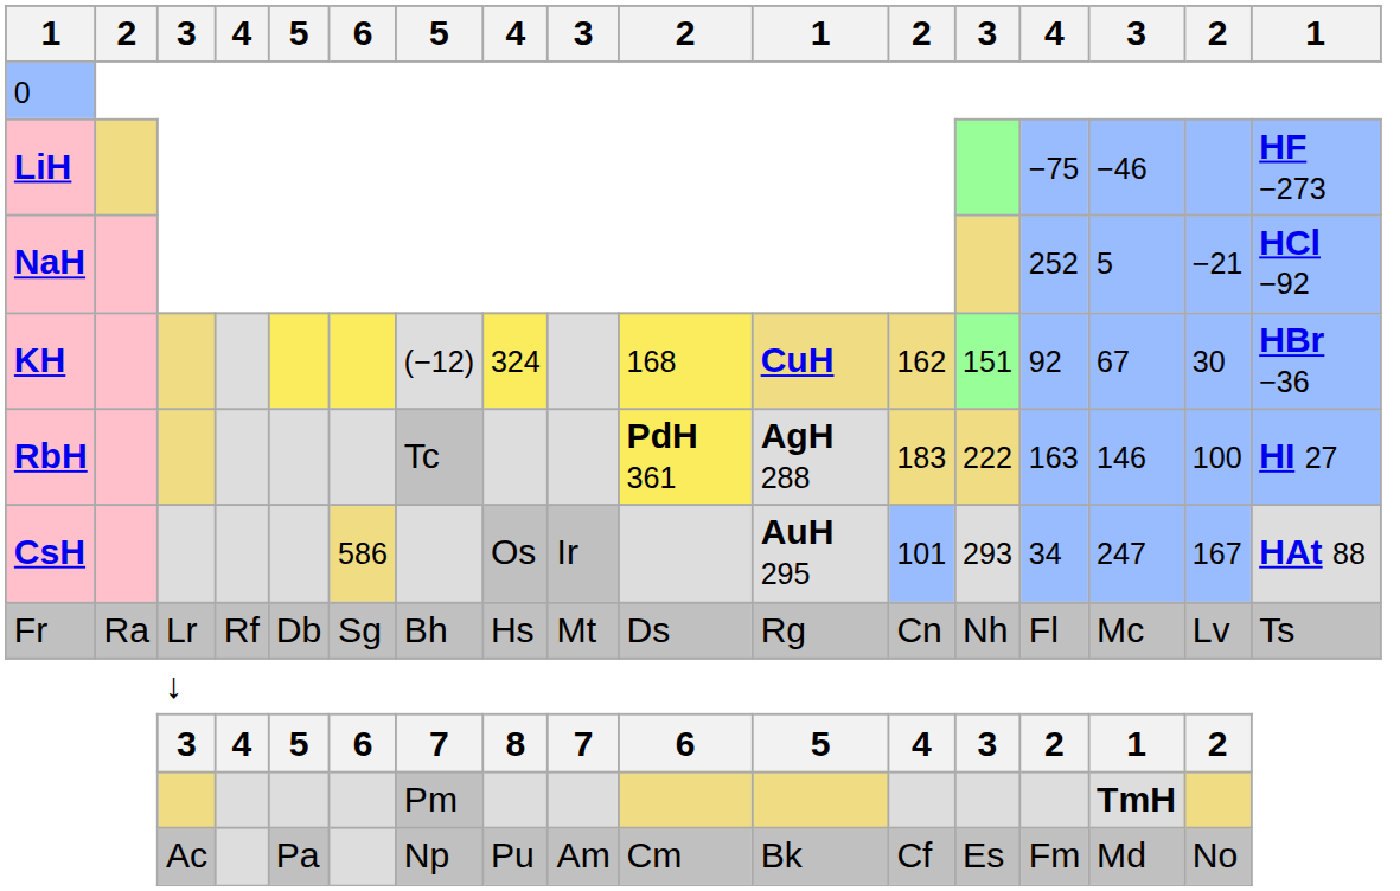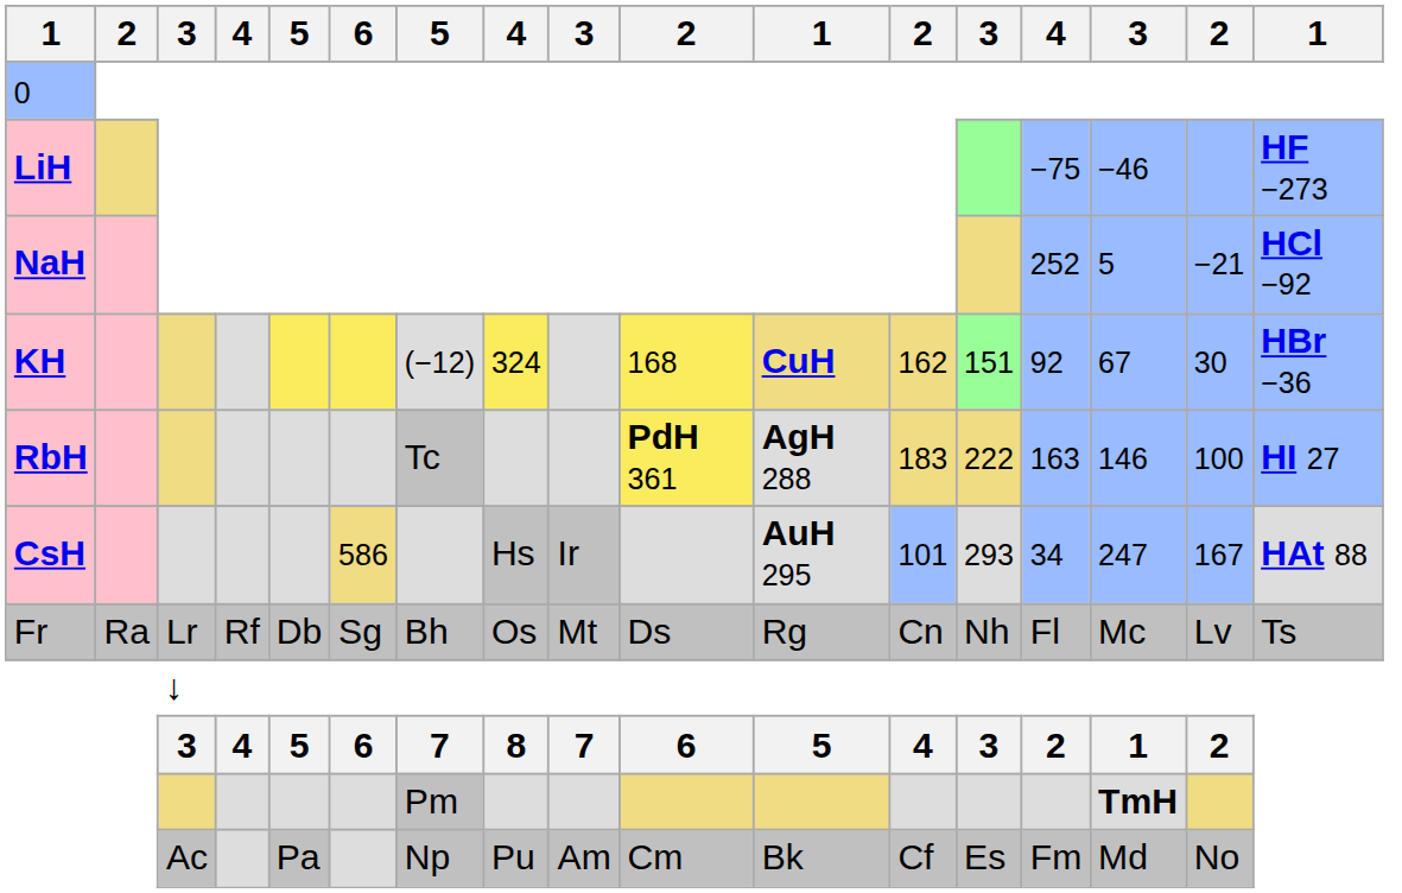 <table class = "wikitable" style = "margin-left:auto; margin-right:auto; margin-bottom:0; margin-top:0; text-align:top; background-color:white; border:0px">
 <tr>
 <th>1</th>
 <th>2</th>
 <th>3</th>
 <th>4</th>
 <th>5</th>
 <th>6</th>
 <th>5</th>
 <th>4</th>
 <th>3</th>
 <th>2</th>
 <th>1</th>
 <th>2</th>
 <th>3</th>
 <th>4</th>
 <th>3</th>
 <th>2</th>
 <th>1</th>
 <td colspan = 1 style = "border:none" rowspan = 8></td>
 </tr>
 <tr>
 <td style = "background:#99bbff"><strong></strong>  <small>0</small></td>
 </tr>
 <tr>
 <td style = "background:pink"><a href='#'><strong>LiH</strong></a>  </td>
 <td style = "background:#F0DC82"><a href='#'><strong></strong></a>  </td>
 <td colspan = 10 style = "border:none" rowspan = 2></td>
 <td style = "background:#98FF98"><a href='#'><strong></strong></a>  </td>
 <td style = "background:#99bbff"><a href='#'><strong></strong></a>  <small>−75</small></td>
 <td style = "background:#99bbff"><a href='#'><strong></strong></a>  <small>−46</small></td>
 <td style = "background:#99bbff"><a href='#'><strong></strong></a>  </td>
 <td style = "background:#99bbff"><a href='#'><strong>HF</strong></a>  <small>−273</small></td>
 </tr>
 <tr>
 <td style = "background:pink"><a href='#'><strong>NaH</strong></a>  </td>
 <td style = "background:pink"><a href='#'><strong></strong></a>  </td>
 <td style = "background:#F0DC82"><a href='#'><strong></strong></a>  </td>
 <td style = "background:#99bbff"><a href='#'><strong></strong></a>  <small>252</small></td>
 <td style = "background:#99bbff"><a href='#'><strong></strong></a>  <small>5</small></td>
 <td style = "background:#99bbff"><a href='#'><strong></strong></a>  <small>−21</small></td>
 <td style = "background:#99bbff"><a href='#'><strong>HCl</strong></a>  <small>−92</small></td>
 </tr>
 <tr>
 <td style = "background:pink"><a href='#'><strong>KH</strong></a>  </td>
 <td style = "background:pink"><a href='#'><strong></strong></a>  </td>
 <td style = "background:#F0DC82"><a href='#'><strong></strong></a></td>
 <td style = "background:#ddd"><a href='#'><strong></strong></a></td>
 <td style = "background:#FBEC5D"><strong></strong></td>
 <td style = "background:#FBEC5D"><a href='#'><strong></strong></a></td>
 <td style = "background:#ddd"><strong></strong> <small>(−12)</small></td>
 <td style = "background:#FBEC5D"><a href='#'><strong></strong></a>  <small>324</small></td>
 <td style = "background:#ddd"><strong></strong></td>
 <td style = "background:#FBEC5D"><strong></strong>  <small>168</small></td>
 <td style = "background:#F0DC82"><a href='#'><strong>CuH</strong></a>  </td>
 <td style = "background:#F0DC82"><a href='#'><strong></strong></a>  <small>162</small></td>
 <td style = "background:#98FF98"><a href='#'><strong></strong></a>  <small>151</small></td>
 <td style = "background:#99bbff"><a href='#'><strong></strong></a>  <small>92</small></td>
 <td style = "background:#99bbff"><a href='#'><strong></strong></a>  <small>67</small></td>
 <td style = "background:#99bbff"><a href='#'><strong></strong></a>  <small>30</small></td>
 <td style = "background:#99bbff"><a href='#'><strong>HBr</strong></a>  <small>−36</small></td>
 </tr>
 <tr>
 <td style = "background:pink"><a href='#'><strong>RbH</strong></a>  </td>
 <td style = "background:pink"><strong></strong>  </td>
 <td style = "background:#F0DC82"><strong></strong></td>
 <td style = "background:#ddd"><strong></strong></td>
 <td style = "background:#ddd"></td>
 <td style = "background:#ddd"><strong></strong></td>
 <td style = "background:silver">Tc</td>
 <td style = "background:#ddd"><strong></strong></td>
 <td style = "background:#ddd"></td>
 <td style = "background:#FBEC5D"><strong>PdH</strong>  <small>361</small></td>
 <td style = "background:#ddd"><strong>AgH</strong>  <small>288</small></td>
 <td style = "background:#F0DC82"><a href='#'><strong></strong></a>  <small>183</small></td>
 <td style = "background:#F0DC82"><a href='#'><strong></strong></a>  <small>222</small></td>
 <td style = "background:#99bbff"><a href='#'><strong></strong></a>  <small>163</small></td>
 <td style = "background:#99bbff"><a href='#'><strong></strong></a>  <small>146</small></td>
 <td style = "background:#99bbff"><a href='#'><strong></strong></a>  <small>100</small></td>
 <td style = "background:#99bbff"><a href='#'><strong>HI</strong></a>  <small>27</small></td>
 </tr>
 <tr>
 <td style = "background:pink"><a href='#'><strong>CsH</strong></a>  </td>
 <td style = "background:pink"><strong></strong>  </td>
 <td style = "background:#ddd"><strong></strong></td>
 <td style = "background:#ddd"><strong></strong></td>
 <td style = "background:#ddd"></td>
 <td style = "background:#F0DC82"><strong></strong>  <small>586</small></td>
 <td style = "background:#ddd"></td>
-<td style = "background:silver">Os</td>
+<td style = "background:silver">Hs</td>
 <td style = "background:silver">Ir</td>
 <td style = "background:#ddd"><strong></strong></td>
 <td style = "background:#ddd"><strong>AuH</strong>  <small>295</small></td>
 <td style = "background:#99bbff"><a href='#'><strong></strong></a>  <small>101</small></td>
 <td style = "background:#ddd"><a href='#'><strong></strong></a>  <small>293</small></td>
 <td style = "background:#99bbff"><a href='#'><strong></strong></a>  <small>34</small></td>
 <td style = "background:#99bbff"><a href='#'><strong></strong></a>  <small>247</small></td>
 <td style = "background:#99bbff"><a href='#'><strong></strong></a>  <small>167</small></td>
 <td style = "background:#ddd"><a href='#'><strong>HAt</strong></a>  <small>88</small></td>
 </tr>
 <tr>
 <td style = "background:silver">Fr</td>
 <td style = "background:silver">Ra</td>
 <td style = "background:silver">Lr</td>
 <td style = "background:silver">Rf</td>
 <td style = "background:silver">Db</td>
 <td style = "background:silver">Sg</td>
 <td style = "background:silver">Bh</td>
-<td style = "background:silver">Hs</td>
+<td style = "background:silver">Os</td>
 <td style = "background:silver">Mt</td>
 <td style = "background:silver">Ds</td>
 <td style = "background:silver">Rg</td>
 <td style = "background:silver">Cn</td>
 <td style = "background:silver">Nh</td>
 <td style = "background:silver">Fl</td>
 <td style = "background:silver">Mc</td>
 <td style = "background:silver">Lv</td>
 <td style = "background:silver">Ts</td>
 </tr>
 <tr>
 <td colspan = 2 style = "border:none" rowspan = 4></td>
 <td style = "border:none">↓</td>
 </tr>
 <tr>
 <th>3</th>
 <th>4</th>
 <th>5</th>
 <th>6</th>
 <th>7</th>
 <th>8</th>
 <th>7</th>
 <th>6</th>
 <th>5</th>
 <th>4</th>
 <th>3</th>
 <th>2</th>
 <th>1</th>
 <th>2</th>
 </tr>
 <tr>
 <td style = "background:#F0DC82"><strong></strong></td>
 <td style = "background:#ddd"><strong></strong></td>
 <td style = "background:#ddd"></td>
 <td style = "background:#ddd"></td>
 <td style = "background:silver">Pm</td>
 <td style = "background:#ddd"></td>
 <td style = "background:#ddd"></td>
 <td style = "background:#F0DC82"></td>
 <td style = "background:#F0DC82"></td>
 <td style = "background:#ddd"><strong></strong></td>
 <td style = "background:#ddd"><strong></strong></td>
 <td style = "background:#ddd"><strong></strong></td>
 <td style = "background:#ddd"><strong>TmH</strong></td>
 <td style = "background:#F0DC82"><strong></strong></td>
 </tr>
 <tr>
 <td style = "background:silver">Ac</td>
 <td style = "background:#ddd"><strong></strong></td>
 <td style = "background:silver">Pa</td>
 <td style = "background:#ddd"><a href='#'><strong></strong></a></td>
 <td style = "background:silver">Np</td>
 <td style = "background:silver">Pu</td>
 <td style = "background:silver">Am</td>
 <td style = "background:silver">Cm</td>
 <td style = "background:silver">Bk</td>
 <td style = "background:silver">Cf</td>
 <td style = "background:silver">Es</td>
 <td style = "background:silver">Fm</td>
 <td style = "background:silver">Md</td>
 <td style = "background:silver">No</td>
 </tr>
 </table>
